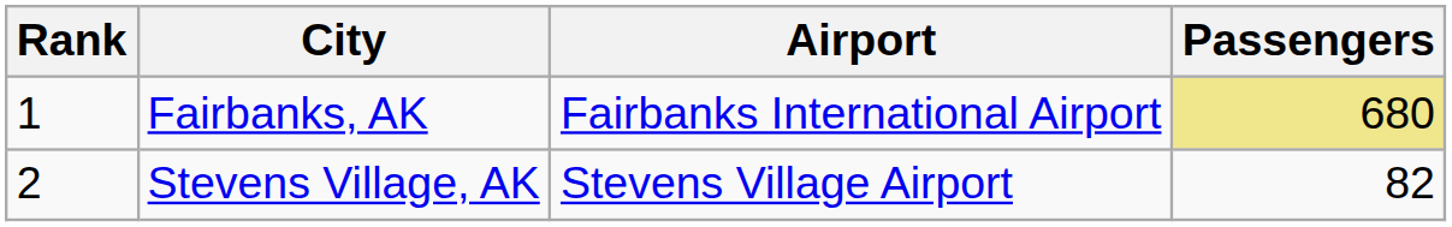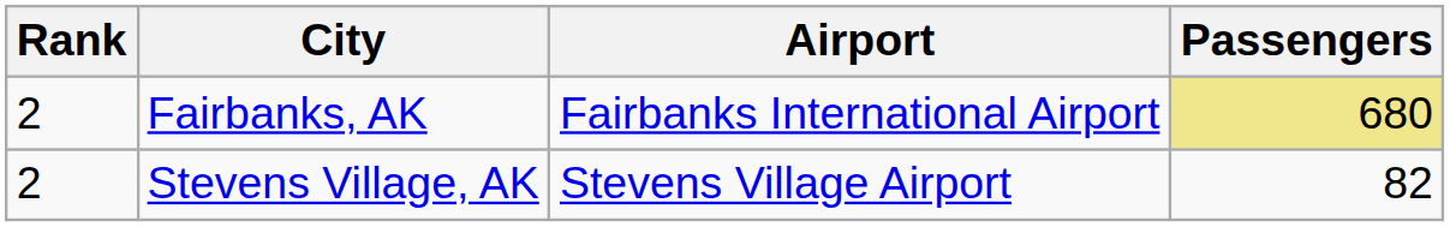 <table class="wikitable">
 <tr>
 <th>Rank</th>
 <th>City</th>
 <th>Airport</th>
 <th>Passengers</th>
 </tr>
 <tr>
-<td>1</td>
+<td>2</td>
 <td> <a href='#'>Fairbanks, AK</a></td>
 <td><a href='#'>Fairbanks International Airport</a></td>
 <td align=right style="background: khaki;">680</td>
 </tr>
 <tr>
 <td>2</td>
 <td> <a href='#'>Stevens Village, AK</a></td>
 <td><a href='#'>Stevens Village Airport</a></td>
 <td align=right>82</td>
 </tr>
 </table>
